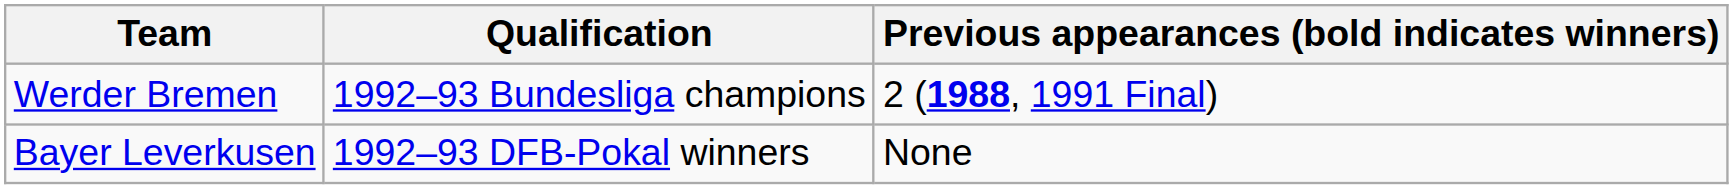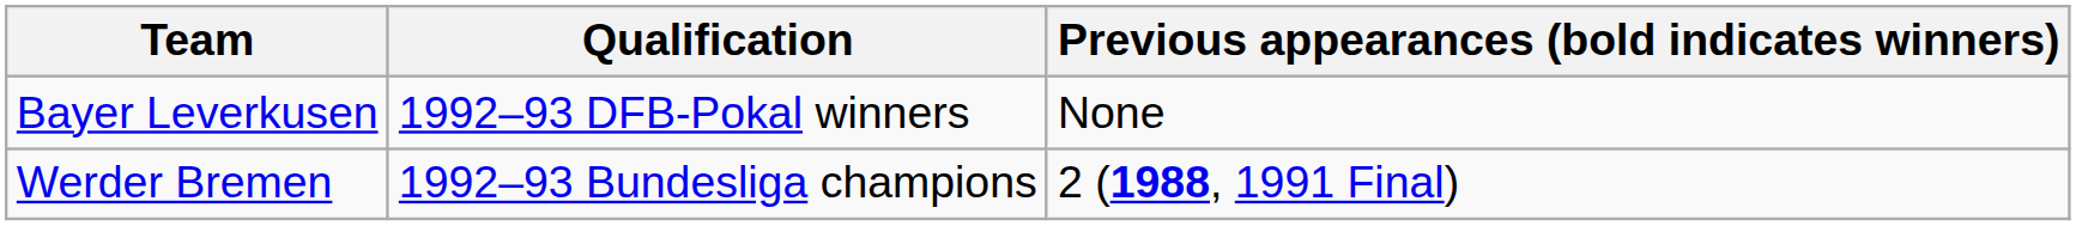 <table class="wikitable">
 <tr>
 <th>Team</th>
 <th>Qualification</th>
 <th>Previous appearances (bold indicates winners)</th>
 </tr>
 <tr>
+<td><a href='#'>Bayer Leverkusen</a></td>
+<td><a href='#'>1992–93 DFB-Pokal</a> winners</td>
+<td>None</td>
+</tr>
+<tr>
 <td><a href='#'>Werder Bremen</a></td>
 <td><a href='#'>1992–93 Bundesliga</a> champions</td>
 <td>2 (<strong><a href='#'>1988</a></strong>, <a href='#'>1991 Final</a>)</td>
 </tr>
-<tr>
-<td><a href='#'>Bayer Leverkusen</a></td>
-<td><a href='#'>1992–93 DFB-Pokal</a> winners</td>
-<td>None</td>
-</tr>
 </table>
